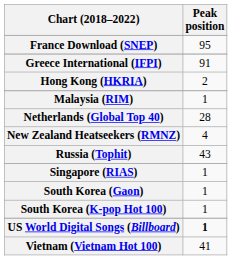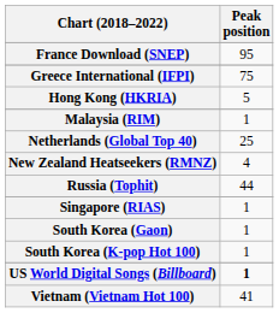 <table class="wikitable sortable plainrowheaders" style="text-align:center">
 <tr>
 <th scope="col">Chart (2018–2022)</th>
 <th scope="col">Peak<br>position</th>
 </tr>
 <tr>
 </tr>
 <tr>
 <th scope="row">France Download (<a href='#'>SNEP</a>)</th>
 <td>95</td>
 </tr>
 <tr>
 </tr>
 <tr>
 <th scope="row">Greece International (<a href='#'>IFPI</a>)</th>
-<td>91</td>
+<td>75</td>
 </tr>
 <tr>
 <th scope="row">Hong Kong (<a href='#'>HKRIA</a>)</th>
-<td style="text-align:center;">2</td>
+<td style="text-align:center;">5</td>
 </tr>
 <tr>
 </tr>
 <tr>
 </tr>
 <tr>
 <th scope="row">Malaysia (<a href='#'>RIM</a>)</th>
 <td>1</td>
 </tr>
 <tr>
 <th scope="row">Netherlands (<a href='#'>Global Top 40</a>)</th>
-<td>28</td>
+<td>25</td>
 </tr>
 <tr>
 <th scope="row">New Zealand Heatseekers (<a href='#'>RMNZ</a>)</th>
 <td>4</td>
 </tr>
 <tr>
 <th scope="row">Russia (<a href='#'>Tophit</a>)</th>
-<td>43</td>
+<td>44</td>
 </tr>
 <tr>
 </tr>
 <tr>
 <th scope="row">Singapore (<a href='#'>RIAS</a>)</th>
 <td>1</td>
 </tr>
 <tr>
 <th scope="row">South Korea (<a href='#'>Gaon</a>)</th>
 <td>1</td>
 </tr>
 <tr>
 <th scope="row">South Korea (<a href='#'>K-pop Hot 100</a>)</th>
 <td>1</td>
 </tr>
 <tr>
 </tr>
 <tr>
 </tr>
 <tr>
 <th scope="row">US <a href='#'>World Digital Songs</a> (<em><a href='#'>Billboard</a></em>)</th>
 <td><strong>1</strong></td>
 </tr>
 <tr>
 <th scope="row">Vietnam (<a href='#'>Vietnam Hot 100</a>)</th>
 <td>41</td>
 </tr>
 </table>
